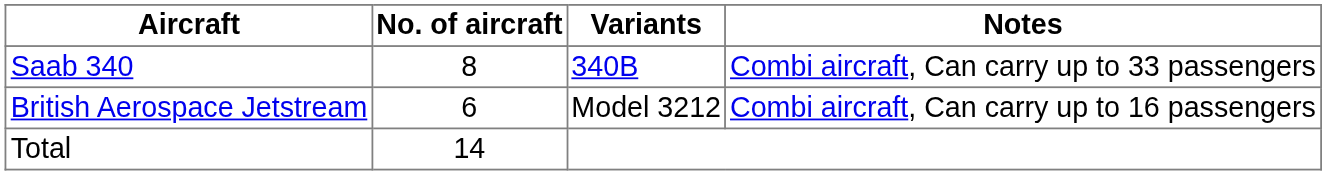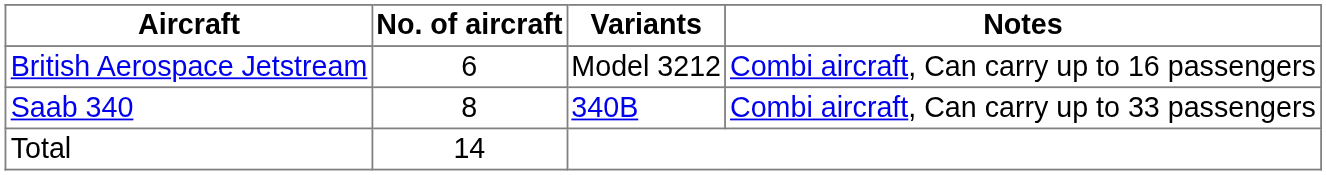 <table class="toccolours" border="1" cellpadding="2" style="border-collapse:collapse;margin:1em auto;">
 <tr>
 <th>Aircraft</th>
 <th>No. of aircraft</th>
 <th>Variants</th>
 <th>Notes</th>
 </tr>
 <tr>
+<td><a href='#'>British Aerospace Jetstream</a></td>
+<td align=center>6</td>
+<td>Model 3212</td>
+<td><a href='#'>Combi aircraft</a>, Can carry up to 16 passengers</td>
+</tr>
+<tr>
 <td><a href='#'>Saab 340</a></td>
 <td align=center>8</td>
 <td><a href='#'>340B</a></td>
 <td><a href='#'>Combi aircraft</a>, Can carry up to 33 passengers</td>
-</tr>
-<tr>
-<td><a href='#'>British Aerospace Jetstream</a></td>
-<td align=center>6</td>
-<td>Model 3212</td>
-<td><a href='#'>Combi aircraft</a>, Can carry up to 16 passengers</td>
 </tr>
 <tr>
 <td>Total</td>
 <td align=center>14</td>
 <td colspan="2"></td>
 </tr>
 </table>
